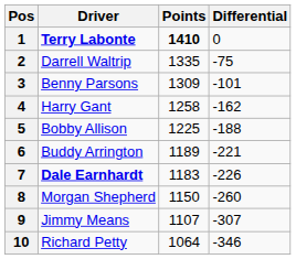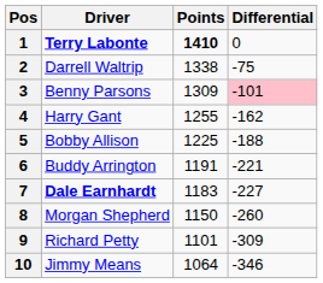 <table class="wikitable">
 <tr>
 <th>Pos</th>
 <th>Driver</th>
 <th>Points</th>
 <th>Differential</th>
 </tr>
 <tr>
 <th>1 </th>
 <td><strong><a href='#'>Terry Labonte</a></strong></td>
 <td style="text-align:center;"><strong>1410</strong></td>
 <td>0</td>
 </tr>
 <tr>
 <th>2 </th>
 <td><a href='#'>Darrell Waltrip</a></td>
-<td style="text-align:center;">1335</td>
+<td style="text-align:center;">1338</td>
 <td>-75</td>
 </tr>
 <tr>
 <th>3 </th>
 <td><a href='#'>Benny Parsons</a></td>
 <td style="text-align:center;">1309</td>
-<td>-101</td>
+<td style="background: pink;">-101</td>
 </tr>
 <tr>
 <th>4 </th>
 <td><a href='#'>Harry Gant</a></td>
-<td style="text-align:center;">1258</td>
+<td style="text-align:center;">1255</td>
 <td>-162</td>
 </tr>
 <tr>
 <th>5 </th>
 <td><a href='#'>Bobby Allison</a></td>
 <td style="text-align:center;">1225</td>
 <td>-188</td>
 </tr>
 <tr>
 <th>6 </th>
 <td><a href='#'>Buddy Arrington</a></td>
-<td style="text-align:center;">1189</td>
+<td style="text-align:center;">1191</td>
 <td>-221</td>
 </tr>
 <tr>
 <th>7 </th>
 <td><strong><a href='#'>Dale Earnhardt</a></strong></td>
 <td style="text-align:center;">1183</td>
-<td>-226</td>
+<td>-227</td>
 </tr>
 <tr>
 <th>8 </th>
 <td><a href='#'>Morgan Shepherd</a></td>
 <td style="text-align:center;">1150</td>
 <td>-260</td>
 </tr>
 <tr>
 <th>9 </th>
-<td><a href='#'>Jimmy Means</a></td>
-<td style="text-align:center;">1107</td>
-<td>-307</td>
+<td><a href='#'>Richard Petty</a></td>
+<td style="text-align:center;">1101</td>
+<td>-309</td>
 </tr>
 <tr>
 <th>10 </th>
-<td><a href='#'>Richard Petty</a></td>
+<td><a href='#'>Jimmy Means</a></td>
 <td style="text-align:center;">1064</td>
 <td>-346</td>
 </tr>
 </table>
